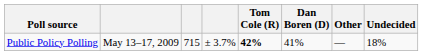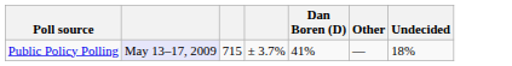 <table class="wikitable">
 <tr valign= bottom>
 <th>Poll source</th>
 <th></th>
 <th></th>
 <th></th>
-<th>Tom<br>Cole (R)</th>
 <th>Dan<br>Boren (D)</th>
 <th>Other</th>
 <th>Undecided</th>
 </tr>
 <tr>
 <td><a href='#'>Public Policy Polling</a></td>
-<td>May 13–17, 2009</td>
+<td style="background: lavender;">May 13–17, 2009</td>
 <td>715</td>
 <td>± 3.7%</td>
-<td><strong>42%</strong></td>
 <td>41%</td>
 <td>—</td>
 <td>18%</td>
 </tr>
 </table>
